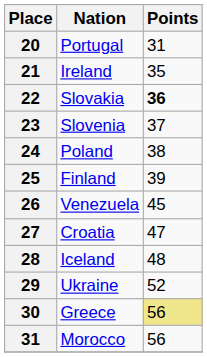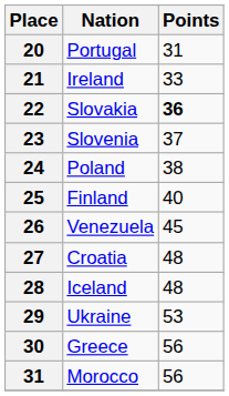 <table class="wikitable" style="font-size: 95%">
 <tr>
 <th>Place</th>
 <th>Nation</th>
 <th>Points</th>
 </tr>
 <tr>
 <th>20</th>
 <td> <a href='#'>Portugal</a></td>
 <td>31</td>
 </tr>
 <tr>
 <th>21</th>
 <td> <a href='#'>Ireland</a></td>
-<td>35</td>
+<td>33</td>
 </tr>
 <tr>
 <th>22</th>
 <td> <a href='#'>Slovakia</a></td>
 <td><strong>36</strong></td>
 </tr>
 <tr>
 <th>23</th>
 <td> <a href='#'>Slovenia</a></td>
 <td>37</td>
 </tr>
 <tr>
 <th>24</th>
 <td> <a href='#'>Poland</a></td>
 <td>38</td>
 </tr>
 <tr>
 <th>25</th>
 <td> <a href='#'>Finland</a></td>
-<td>39</td>
+<td>40</td>
 </tr>
 <tr>
 <th>26</th>
 <td> <a href='#'>Venezuela</a></td>
 <td>45</td>
 </tr>
 <tr>
 <th>27</th>
 <td> <a href='#'>Croatia</a></td>
-<td>47</td>
+<td>48</td>
 </tr>
 <tr>
 <th>28</th>
 <td> <a href='#'>Iceland</a></td>
 <td>48</td>
 </tr>
 <tr>
 <th>29</th>
 <td> <a href='#'>Ukraine</a></td>
-<td>52</td>
+<td>53</td>
 </tr>
 <tr>
 <th>30</th>
 <td> <a href='#'>Greece</a></td>
-<td style="background: khaki;">56</td>
+<td>56</td>
 </tr>
 <tr>
 <th>31</th>
 <td> <a href='#'>Morocco</a></td>
 <td>56</td>
 </tr>
 <tr>
 </tr>
 </table>
